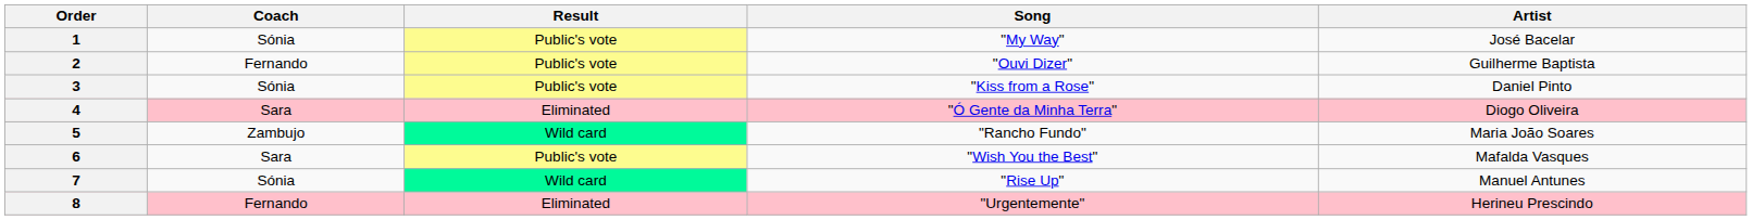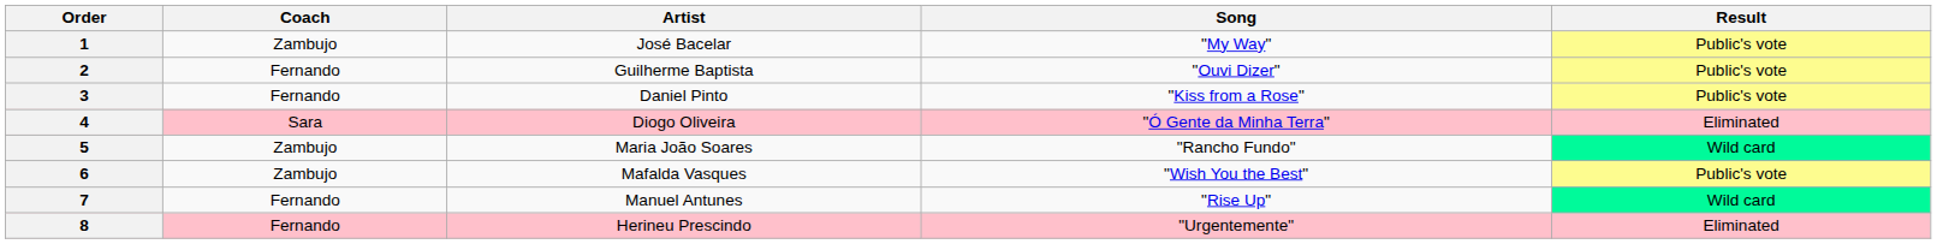 <table class="wikitable" style="text-align:center; width:95%">
 <tr>
 <th style="width:05%">Order</th>
 <th style="width:09%">Coach</th>
+<th style="width:15%">Artist</th>
+<th style="width:20%">Song</th>
 <th style="width:12%">Result</th>
-<th style="width:20%">Song</th>
-<th style="width:15%">Artist</th>
 </tr>
 <tr>
 <th>1</th>
-<td>Sónia</td>
+<td>Zambujo</td>
+<td>José Bacelar</td>
+<td>"<a href='#'>My Way</a>"</td>
 <td style="background:#fdfc8f">Public's vote</td>
-<td>"<a href='#'>My Way</a>"</td>
-<td>José Bacelar</td>
 </tr>
 <tr>
 <th>2</th>
 <td>Fernando</td>
+<td>Guilherme Baptista</td>
+<td>"<a href='#'>Ouvi Dizer</a>"</td>
 <td style="background:#fdfc8f">Public's vote</td>
-<td>"<a href='#'>Ouvi Dizer</a>"</td>
-<td>Guilherme Baptista</td>
 </tr>
 <tr>
 <th>3</th>
-<td>Sónia</td>
+<td>Fernando</td>
+<td>Daniel Pinto</td>
+<td>"<a href='#'>Kiss from a Rose</a>"</td>
 <td style="background:#fdfc8f">Public's vote</td>
-<td>"<a href='#'>Kiss from a Rose</a>"</td>
-<td>Daniel Pinto</td>
 </tr>
 <tr style="background: pink">
 <th>4</th>
 <td>Sara</td>
+<td>Diogo Oliveira</td>
+<td>"<a href='#'>Ó Gente da Minha Terra</a>"</td>
 <td>Eliminated</td>
-<td>"<a href='#'>Ó Gente da Minha Terra</a>"</td>
-<td>Diogo Oliveira</td>
 </tr>
 <tr>
 <th>5</th>
 <td>Zambujo</td>
+<td>Maria João Soares</td>
+<td>"Rancho Fundo"</td>
 <td style="background:#00fa9a">Wild card</td>
-<td>"Rancho Fundo"</td>
-<td>Maria João Soares</td>
 </tr>
 <tr>
 <th>6</th>
-<td>Sara</td>
+<td>Zambujo</td>
+<td>Mafalda Vasques</td>
+<td>"<a href='#'>Wish You the Best</a>"</td>
 <td style="background:#fdfc8f">Public's vote</td>
-<td>"<a href='#'>Wish You the Best</a>"</td>
-<td>Mafalda Vasques</td>
 </tr>
 <tr>
 <th>7</th>
-<td>Sónia</td>
+<td>Fernando</td>
+<td>Manuel Antunes</td>
+<td>"<a href='#'>Rise Up</a>"</td>
 <td style="background:#00fa9a">Wild card</td>
-<td>"<a href='#'>Rise Up</a>"</td>
-<td>Manuel Antunes</td>
 </tr>
 <tr style="background: pink">
 <th>8</th>
 <td>Fernando</td>
+<td>Herineu Prescindo</td>
+<td>"Urgentemente"</td>
 <td>Eliminated</td>
-<td>"Urgentemente"</td>
-<td>Herineu Prescindo</td>
 </tr>
 </table>
